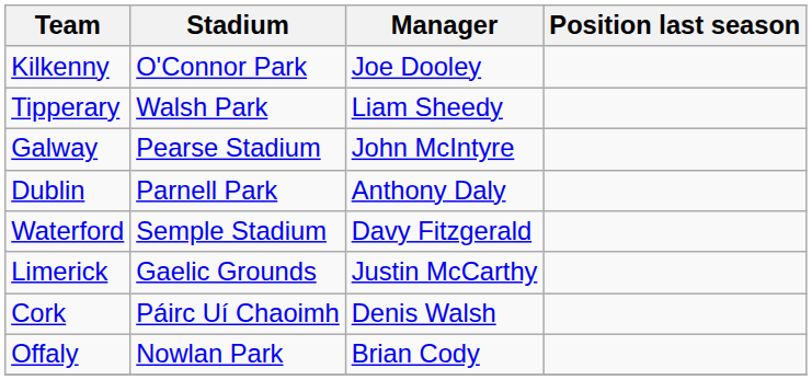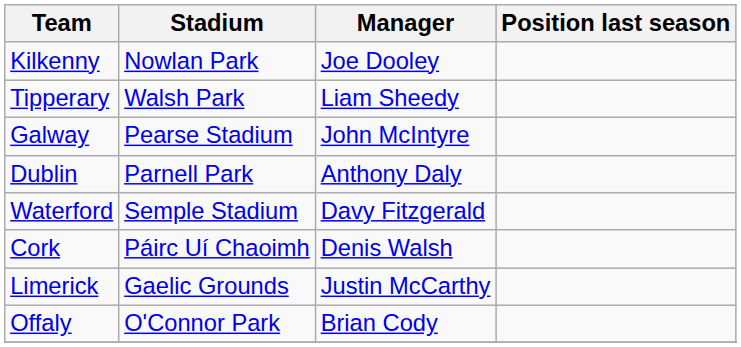 <table class="wikitable sortable" style="text-align: left;">
 <tr>
 <th>Team</th>
 <th>Stadium</th>
 <th>Manager</th>
 <th>Position last season</th>
 </tr>
 <tr>
 <td><a href='#'>Kilkenny</a></td>
-<td><a href='#'>O'Connor Park</a></td>
+<td><a href='#'>Nowlan Park</a></td>
 <td><a href='#'>Joe Dooley</a></td>
 <td></td>
 </tr>
 <tr>
 <td><a href='#'>Tipperary</a></td>
 <td><a href='#'>Walsh Park</a></td>
 <td><a href='#'>Liam Sheedy</a></td>
 <td></td>
 </tr>
 <tr>
 <td><a href='#'>Galway</a></td>
 <td><a href='#'>Pearse Stadium</a></td>
 <td><a href='#'>John McIntyre</a></td>
 <td></td>
 </tr>
 <tr>
 <td><a href='#'>Dublin</a></td>
 <td><a href='#'>Parnell Park</a></td>
 <td><a href='#'>Anthony Daly</a></td>
 <td></td>
 </tr>
 <tr>
 <td><a href='#'>Waterford</a></td>
 <td><a href='#'>Semple Stadium</a></td>
 <td><a href='#'>Davy Fitzgerald</a></td>
 <td></td>
 </tr>
 <tr>
+<td><a href='#'>Cork</a></td>
+<td><a href='#'>Páirc Uí Chaoimh</a></td>
+<td><a href='#'>Denis Walsh</a></td>
+<td></td>
+</tr>
+<tr>
 <td><a href='#'>Limerick</a></td>
 <td><a href='#'>Gaelic Grounds</a></td>
 <td><a href='#'>Justin McCarthy</a></td>
 <td></td>
 </tr>
 <tr>
-<td><a href='#'>Cork</a></td>
-<td><a href='#'>Páirc Uí Chaoimh</a></td>
-<td><a href='#'>Denis Walsh</a></td>
-<td></td>
-</tr>
-<tr>
 <td><a href='#'>Offaly</a></td>
-<td><a href='#'>Nowlan Park</a></td>
+<td><a href='#'>O'Connor Park</a></td>
 <td><a href='#'>Brian Cody</a></td>
 <td></td>
 </tr>
 <tr>
 </tr>
 </table>
